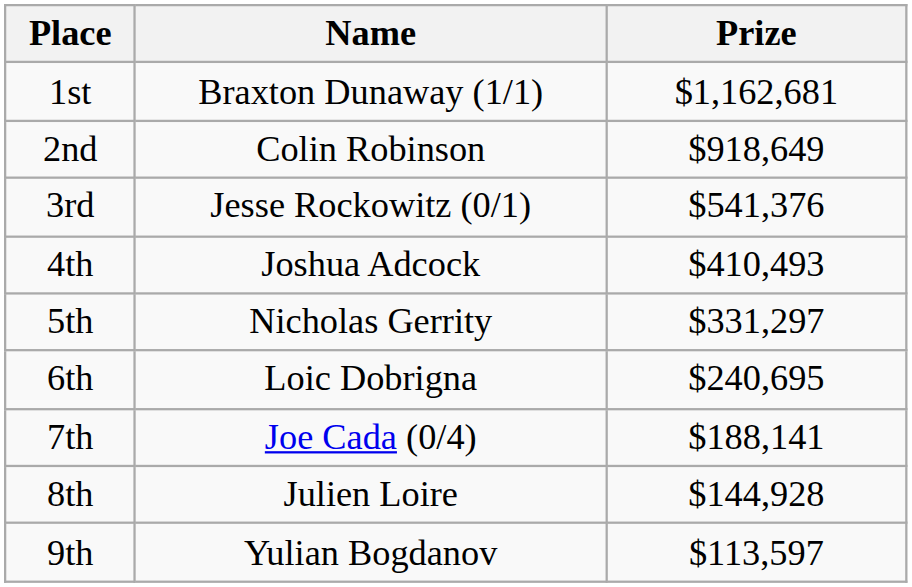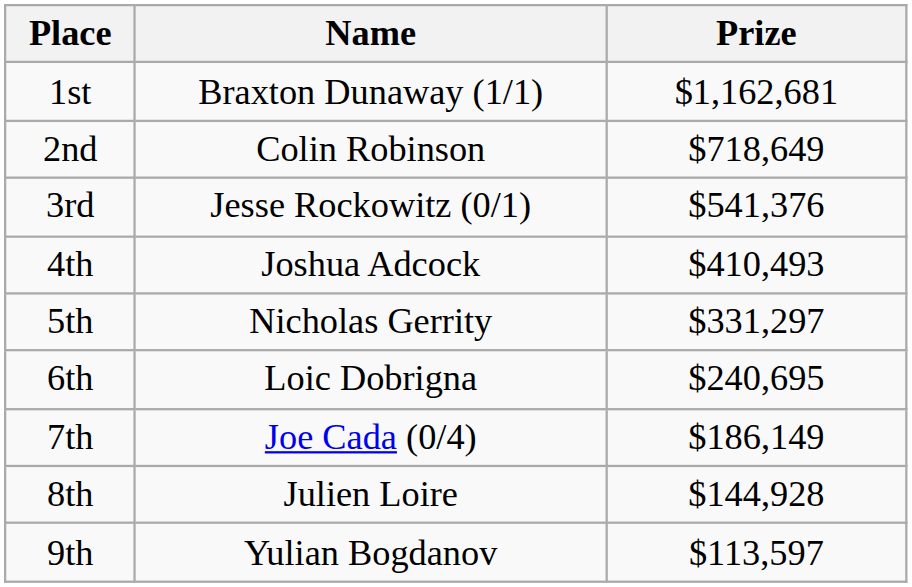 <table class="wikitable">
 <tr>
 <th width="50">Place</th>
 <th width="200">Name</th>
 <th width="125">Prize</th>
 </tr>
 <tr>
 <td align = "center">1st</td>
 <td align = "center"> Braxton Dunaway (1/1)</td>
 <td align = "center">$1,162,681</td>
 </tr>
 <tr>
 <td align = "center">2nd</td>
 <td align = "center"> Colin Robinson</td>
-<td align = "center">$918,649</td>
+<td align = "center">$718,649</td>
 </tr>
 <tr>
 <td align = "center">3rd</td>
 <td align = "center"> Jesse Rockowitz (0/1)</td>
 <td align = "center">$541,376</td>
 </tr>
 <tr>
 <td align = "center">4th</td>
 <td align = "center"> Joshua Adcock</td>
 <td align = "center">$410,493</td>
 </tr>
 <tr>
 <td align = "center">5th</td>
 <td align = "center"> Nicholas Gerrity</td>
 <td align = "center">$331,297</td>
 </tr>
 <tr>
 <td align = "center">6th</td>
 <td align = "center"> Loic Dobrigna</td>
 <td align = "center">$240,695</td>
 </tr>
 <tr>
 <td align = "center">7th</td>
 <td align = "center"> <a href='#'>Joe Cada</a> (0/4)</td>
-<td align = "center">$188,141</td>
+<td align = "center">$186,149</td>
 </tr>
 <tr>
 <td align = "center">8th</td>
 <td align = "center"> Julien Loire</td>
 <td align = "center">$144,928</td>
 </tr>
 <tr>
 <td align = "center">9th</td>
 <td align = "center"> Yulian Bogdanov</td>
 <td align = "center">$113,597</td>
 </tr>
 </table>
